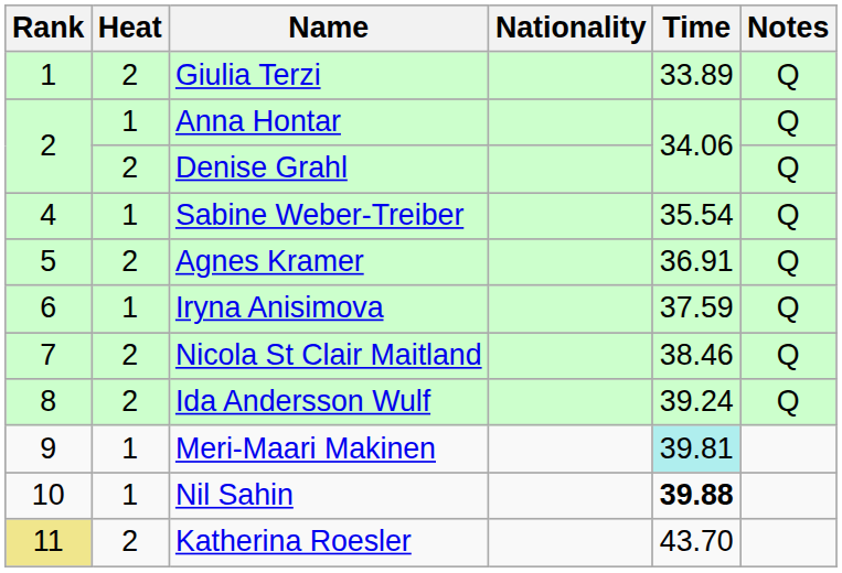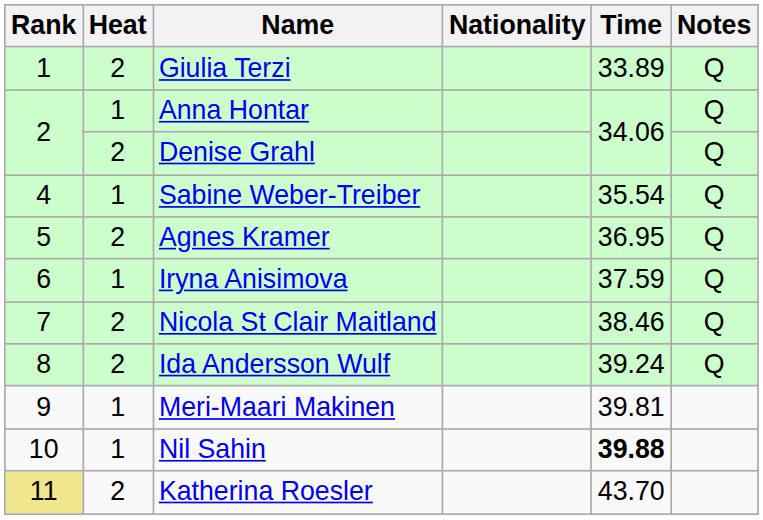 <table class="wikitable sortable" style="text-align:center">
 <tr>
 <th>Rank</th>
 <th>Heat</th>
 <th>Name</th>
 <th>Nationality</th>
 <th>Time</th>
 <th>Notes</th>
 </tr>
 <tr bgcolor=ccffcc>
 <td>1</td>
 <td>2</td>
 <td align=left><a href='#'>Giulia Terzi</a></td>
 <td align=left></td>
 <td>33.89</td>
 <td>Q</td>
 </tr>
 <tr bgcolor=ccffcc>
 <td rowspan=2>2</td>
 <td>1</td>
 <td align=left><a href='#'>Anna Hontar</a></td>
 <td align=left></td>
 <td rowspan=2>34.06</td>
 <td>Q</td>
 </tr>
 <tr bgcolor=ccffcc>
 <td>2</td>
 <td align=left><a href='#'>Denise Grahl</a></td>
 <td align=left></td>
 <td>Q</td>
 </tr>
 <tr bgcolor=ccffcc>
 <td>4</td>
 <td>1</td>
 <td align=left><a href='#'>Sabine Weber-Treiber</a></td>
 <td align=left></td>
 <td>35.54</td>
 <td>Q</td>
 </tr>
 <tr bgcolor=ccffcc>
 <td>5</td>
 <td>2</td>
 <td align=left><a href='#'>Agnes Kramer</a></td>
 <td align=left></td>
-<td>36.91</td>
+<td>36.95</td>
 <td>Q</td>
 </tr>
 <tr bgcolor=ccffcc>
 <td>6</td>
 <td>1</td>
 <td align=left><a href='#'>Iryna Anisimova</a></td>
 <td align=left></td>
 <td>37.59</td>
 <td>Q</td>
 </tr>
 <tr bgcolor=ccffcc>
 <td>7</td>
 <td>2</td>
 <td align=left><a href='#'>Nicola St Clair Maitland</a></td>
 <td align=left></td>
 <td>38.46</td>
 <td>Q</td>
 </tr>
 <tr bgcolor=ccffcc>
 <td>8</td>
 <td>2</td>
 <td align=left><a href='#'>Ida Andersson Wulf</a></td>
 <td align=left></td>
 <td>39.24</td>
 <td>Q</td>
 </tr>
 <tr>
 <td>9</td>
 <td>1</td>
 <td align=left><a href='#'>Meri-Maari Makinen</a></td>
 <td align=left></td>
-<td style="background: paleturquoise;">39.81</td>
+<td>39.81</td>
 <td></td>
 </tr>
 <tr>
 <td>10</td>
 <td>1</td>
 <td align=left><a href='#'>Nil Sahin</a></td>
 <td align=left></td>
 <td><strong>39.88</strong></td>
 <td></td>
 </tr>
 <tr>
 <td style="background: khaki;">11</td>
 <td>2</td>
 <td align=left><a href='#'>Katherina Roesler</a></td>
 <td align=left></td>
 <td>43.70</td>
 <td></td>
 </tr>
 </table>
